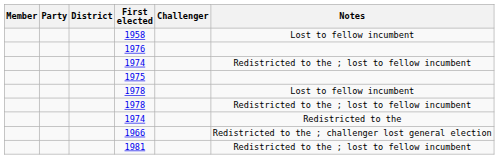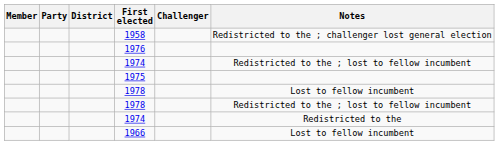 <table class="wikitable sortable" style=text-align:center>
 <tr>
 <th>Member</th>
 <th>Party</th>
 <th>District</th>
 <th>First<br>elected</th>
 <th>Challenger</th>
 <th>Notes</th>
 </tr>
 <tr>
 <td></td>
 <td></td>
 <td></td>
 <td><a href='#'>1958</a></td>
 <td></td>
-<td>Lost to fellow incumbent</td>
+<td>Redistricted to the ; challenger lost general election</td>
 </tr>
 <tr>
 <td></td>
 <td></td>
 <td></td>
 <td><a href='#'>1976</a></td>
 <td></td>
 <td></td>
 </tr>
 <tr>
 <td></td>
 <td></td>
 <td></td>
 <td><a href='#'>1974</a></td>
 <td></td>
 <td>Redistricted to the ; lost to fellow incumbent</td>
 </tr>
 <tr>
 <td></td>
 <td></td>
 <td></td>
 <td><a href='#'>1975</a></td>
 <td></td>
 <td></td>
 </tr>
 <tr>
 <td></td>
 <td></td>
 <td></td>
 <td><a href='#'>1978</a></td>
 <td></td>
 <td>Lost to fellow incumbent</td>
 </tr>
 <tr>
 <td></td>
 <td></td>
 <td></td>
 <td><a href='#'>1978</a></td>
 <td></td>
 <td>Redistricted to the ; lost to fellow incumbent</td>
 </tr>
 <tr>
 <td></td>
 <td></td>
 <td></td>
 <td><a href='#'>1974</a></td>
 <td></td>
 <td>Redistricted to the </td>
 </tr>
 <tr>
 <td></td>
 <td></td>
 <td></td>
 <td><a href='#'>1966</a></td>
 <td></td>
-<td>Redistricted to the ; challenger lost general election</td>
-</tr>
-<tr>
-<td></td>
-<td></td>
-<td></td>
-<td><a href='#'>1981</a></td>
-<td></td>
-<td>Redistricted to the ; lost to fellow incumbent</td>
+<td>Lost to fellow incumbent</td>
 </tr>
 </table>
